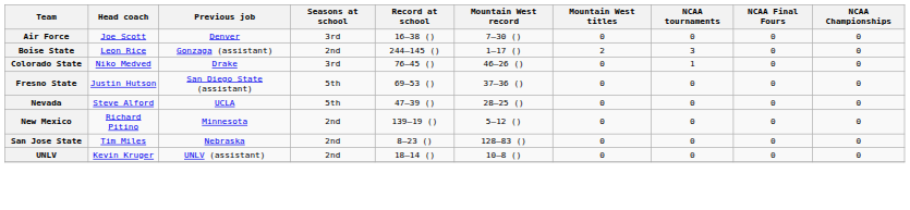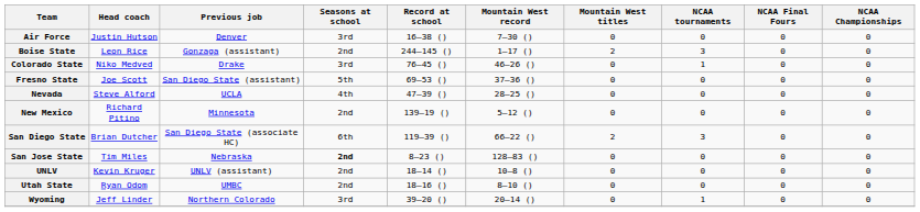 <table class="wikitable sortable" style="text-align: center;font-size:90%;">
 <tr>
 <th width="110">Team</th>
 <th>Head coach</th>
 <th>Previous job</th>
 <th>Seasons at school</th>
 <th>Record at school</th>
 <th>Mountain West record</th>
 <th>Mountain West titles</th>
 <th>NCAA tournaments</th>
 <th>NCAA Final Fours</th>
 <th>NCAA Championships</th>
 </tr>
 <tr>
 <th style=>Air Force</th>
-<td><a href='#'>Joe Scott</a></td>
+<td><a href='#'>Justin Hutson</a></td>
 <td><a href='#'>Denver</a></td>
 <td>3rd</td>
 <td>16–38 ()</td>
 <td>7–30 ()</td>
 <td>0</td>
 <td>0</td>
 <td>0</td>
 <td>0</td>
 </tr>
 <tr>
 <th style=>Boise State</th>
 <td><a href='#'>Leon Rice</a></td>
 <td><a href='#'>Gonzaga</a> (assistant)</td>
 <td>2nd</td>
 <td>244–145 ()</td>
 <td>1–17 ()</td>
 <td>2</td>
 <td>3</td>
 <td>0</td>
 <td>0</td>
 </tr>
 <tr>
 <th style=>Colorado State</th>
 <td><a href='#'>Niko Medved</a></td>
 <td><a href='#'>Drake</a></td>
 <td>3rd</td>
 <td>76–45 ()</td>
 <td>46–26 ()</td>
 <td>0</td>
 <td>1</td>
 <td>0</td>
 <td>0</td>
 </tr>
 <tr>
 <th style=>Fresno State</th>
-<td><a href='#'>Justin Hutson</a></td>
+<td><a href='#'>Joe Scott</a></td>
 <td><a href='#'>San Diego State</a> (assistant)</td>
 <td>5th</td>
 <td>69–53 ()</td>
 <td>37–36 ()</td>
 <td>0</td>
 <td>0</td>
 <td>0</td>
 <td>0</td>
 </tr>
 <tr>
 <th style=>Nevada</th>
 <td><a href='#'>Steve Alford</a></td>
 <td><a href='#'>UCLA</a></td>
-<td>5th</td>
+<td>4th</td>
 <td>47–39 ()</td>
 <td>28–25 ()</td>
 <td>0</td>
 <td>0</td>
 <td>0</td>
 <td>0</td>
 </tr>
 <tr>
 <th style=>New Mexico</th>
 <td><a href='#'>Richard Pitino</a></td>
 <td><a href='#'>Minnesota</a></td>
 <td>2nd</td>
 <td>139–19 ()</td>
 <td>5–12 ()</td>
 <td>0</td>
 <td>0</td>
 <td>0</td>
 <td>0</td>
 </tr>
 <tr>
+<th style=>San Diego State</th>
+<td><a href='#'>Brian Dutcher</a></td>
+<td><a href='#'>San Diego State</a> (associate HC)</td>
+<td>6th</td>
+<td>119–39 ()</td>
+<td>66–22 ()</td>
+<td>2</td>
+<td>3</td>
+<td>0</td>
+<td>0</td>
+</tr>
+<tr>
 <th style=>San Jose State</th>
 <td><a href='#'>Tim Miles</a></td>
 <td><a href='#'>Nebraska</a></td>
-<td>2nd</td>
+<td><strong>2nd</strong></td>
 <td>8–23 ()</td>
 <td>128–83 ()</td>
 <td>0</td>
 <td>0</td>
 <td>0</td>
 <td>0</td>
 </tr>
 <tr>
 <th style=>UNLV</th>
 <td><a href='#'>Kevin Kruger</a></td>
 <td><a href='#'>UNLV</a> (assistant)</td>
 <td>2nd</td>
 <td>18–14 ()</td>
 <td>10–8 ()</td>
 <td>0</td>
 <td>0</td>
 <td>0</td>
 <td>0</td>
 </tr>
 <tr>
+<th style=>Utah State</th>
+<td><a href='#'>Ryan Odom</a></td>
+<td><a href='#'>UMBC</a></td>
+<td>2nd</td>
+<td>18–16 ()</td>
+<td>8–10 ()</td>
+<td>0</td>
+<td>0</td>
+<td>0</td>
+<td>0</td>
+</tr>
+<tr>
+<th style=>Wyoming</th>
+<td><a href='#'>Jeff Linder</a></td>
+<td><a href='#'>Northern Colorado</a></td>
+<td>3rd</td>
+<td>39–20 ()</td>
+<td>20–14 ()</td>
+<td>0</td>
+<td>1</td>
+<td>0</td>
+<td>0</td>
+</tr>
+<tr>
 </tr>
 </table>
